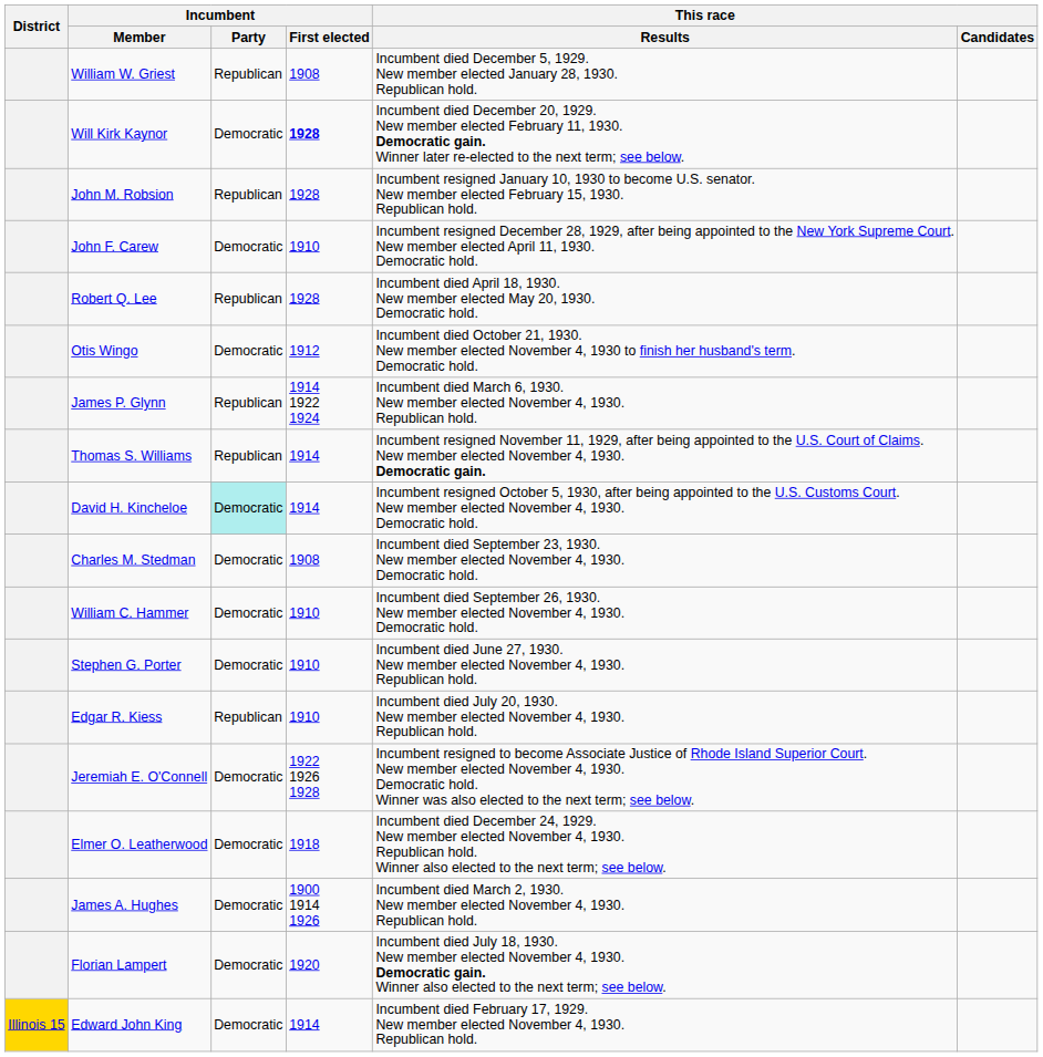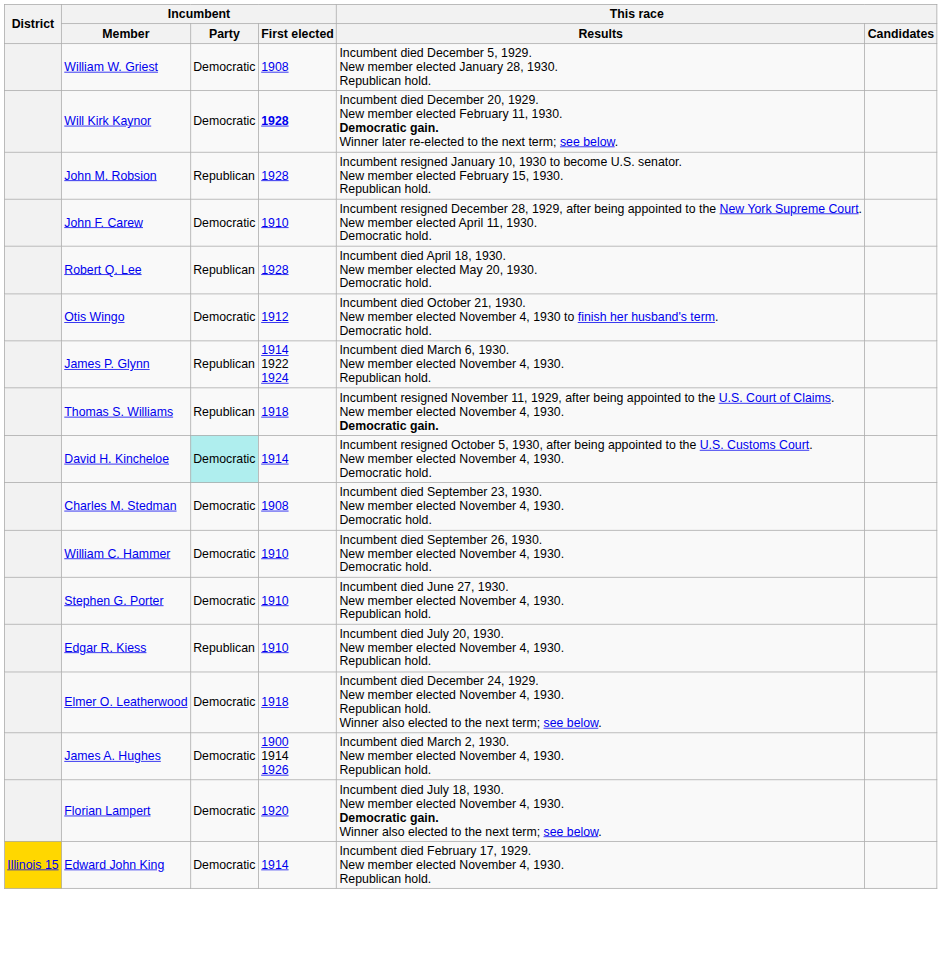 <table class=wikitable>
 <tr>
 <th rowspan=2>District</th>
 <th colspan=3>Incumbent</th>
 <th colspan=2>This race</th>
 </tr>
 <tr>
 <th>Member</th>
 <th>Party</th>
 <th>First elected</th>
 <th>Results</th>
 <th>Candidates</th>
 </tr>
 <tr>
 <th></th>
 <td><a href='#'>William W. Griest</a></td>
-<td>Republican</td>
+<td>Democratic</td>
 <td><a href='#'>1908</a></td>
 <td>Incumbent died December 5, 1929.<br>New member elected January 28, 1930.<br>Republican hold.</td>
 <td nowrap></td>
 </tr>
 <tr>
 <th></th>
 <td><a href='#'>Will Kirk Kaynor</a></td>
 <td>Democratic</td>
 <td><strong><a href='#'>1928</a></strong></td>
 <td>Incumbent died December 20, 1929.<br>New member  elected February 11, 1930.<br><strong>Democratic gain.</strong><br>Winner later re-elected to the next term; <a href='#'>see below</a>.</td>
 <td nowrap></td>
 </tr>
 <tr>
 <th></th>
 <td><a href='#'>John M. Robsion</a></td>
 <td>Republican</td>
 <td><a href='#'>1928</a></td>
 <td>Incumbent resigned January 10, 1930 to become U.S. senator.<br>New member elected February 15, 1930.<br>Republican hold.</td>
 <td nowrap></td>
 </tr>
 <tr>
 <th></th>
 <td><a href='#'>John F. Carew</a></td>
 <td>Democratic</td>
 <td><a href='#'>1910</a></td>
 <td>Incumbent resigned December 28, 1929, after being appointed to the <a href='#'>New York Supreme Court</a>.<br>New member elected April 11, 1930.<br>Democratic hold.</td>
 <td nowrap></td>
 </tr>
 <tr>
 <th></th>
 <td><a href='#'>Robert Q. Lee</a></td>
 <td>Republican</td>
 <td><a href='#'>1928</a></td>
 <td>Incumbent died April 18, 1930.<br>New member elected May 20, 1930.<br>Democratic hold.</td>
 <td nowrap></td>
 </tr>
 <tr>
 <th></th>
 <td><a href='#'>Otis Wingo</a></td>
 <td>Democratic</td>
 <td><a href='#'>1912</a></td>
 <td>Incumbent died October 21, 1930.<br>New member elected November 4, 1930 to <a href='#'>finish her husband's term</a>.<br>Democratic hold.</td>
 <td nowrap></td>
 </tr>
 <tr>
 <th></th>
 <td><a href='#'>James P. Glynn</a></td>
 <td>Republican</td>
 <td><a href='#'>1914</a><br>1922 <br><a href='#'>1924</a></td>
 <td>Incumbent died March 6, 1930.<br>New member elected November 4, 1930.<br>Republican hold.</td>
 <td nowrap></td>
 </tr>
 <tr>
 <th></th>
 <td><a href='#'>Thomas S. Williams</a></td>
 <td>Republican</td>
-<td><a href='#'>1914</a></td>
+<td><a href='#'>1918</a></td>
 <td>Incumbent resigned November 11, 1929, after being appointed to the <a href='#'>U.S. Court of Claims</a>.<br>New member elected November 4, 1930.<br><strong>Democratic gain.</strong></td>
 <td nowrap></td>
 </tr>
 <tr>
 <th></th>
 <td><a href='#'>David H. Kincheloe</a></td>
 <td style="background: paleturquoise;">Democratic</td>
 <td><a href='#'>1914</a></td>
 <td>Incumbent resigned October 5, 1930, after being appointed to the <a href='#'>U.S. Customs Court</a>.<br>New member elected November 4, 1930.<br>Democratic hold.</td>
 <td nowrap></td>
 </tr>
 <tr>
 <th></th>
 <td><a href='#'>Charles M. Stedman</a></td>
 <td>Democratic</td>
 <td><a href='#'>1908</a></td>
 <td>Incumbent died September 23, 1930.<br>New member elected November 4, 1930.<br>Democratic hold.</td>
 <td nowrap></td>
 </tr>
 <tr>
 <th></th>
 <td><a href='#'>William C. Hammer</a></td>
 <td>Democratic</td>
 <td><a href='#'>1910</a></td>
 <td>Incumbent died September 26, 1930.<br>New member elected November 4, 1930.<br>Democratic hold.</td>
 <td nowrap></td>
 </tr>
 <tr>
 <th></th>
 <td><a href='#'>Stephen G. Porter</a></td>
 <td>Democratic</td>
 <td><a href='#'>1910</a></td>
 <td>Incumbent died June 27, 1930.<br>New member elected November 4, 1930.<br>Republican hold.</td>
 <td nowrap></td>
 </tr>
 <tr>
 <th></th>
 <td><a href='#'>Edgar R. Kiess</a></td>
 <td>Republican</td>
 <td><a href='#'>1910</a></td>
 <td>Incumbent died July 20, 1930.<br>New member elected November 4, 1930.<br>Republican hold.</td>
 <td nowrap></td>
 </tr>
 <tr>
 <th></th>
-<td><a href='#'>Jeremiah E. O'Connell</a></td>
-<td>Democratic</td>
-<td><a href='#'>1922</a><br>1926 <br><a href='#'>1928</a></td>
-<td>Incumbent resigned to become Associate Justice of <a href='#'>Rhode Island Superior Court</a>.<br>New member elected November 4, 1930.<br>Democratic hold.<br>Winner was also elected to the next term; <a href='#'>see below</a>.</td>
-<td nowrap></td>
-</tr>
-<tr>
-<th></th>
 <td><a href='#'>Elmer O. Leatherwood</a></td>
 <td>Democratic</td>
 <td><a href='#'>1918</a></td>
 <td>Incumbent died December 24, 1929.<br>New member  elected November 4, 1930.<br>Republican hold.<br>Winner also elected to the next term; <a href='#'>see below</a>.</td>
 <td nowrap></td>
 </tr>
 <tr>
 <th></th>
 <td><a href='#'>James A. Hughes</a></td>
 <td>Democratic</td>
 <td><a href='#'>1900</a><br>1914 <br><a href='#'>1926</a></td>
 <td>Incumbent died March 2, 1930.<br>New member elected November 4, 1930.<br>Republican hold.</td>
 <td nowrap></td>
 </tr>
 <tr>
 <th></th>
 <td><a href='#'>Florian Lampert</a></td>
 <td>Democratic</td>
 <td><a href='#'>1920 </a></td>
 <td>Incumbent died July 18, 1930.<br>New member elected November 4, 1930.<br><strong>Democratic gain.</strong><br>Winner also elected to the next term; <a href='#'>see below</a>.</td>
 <td nowrap></td>
 </tr>
 <tr>
 <td style="background: gold;"><a href='#'>Illinois 15</a></td>
 <td><a href='#'>Edward John King</a></td>
 <td>Democratic</td>
 <td><a href='#'>1914</a></td>
 <td>Incumbent died February 17, 1929.<br>New member elected November 4, 1930.<br>Republican hold.</td>
 <td nowrap></td>
 </tr>
 </table>
